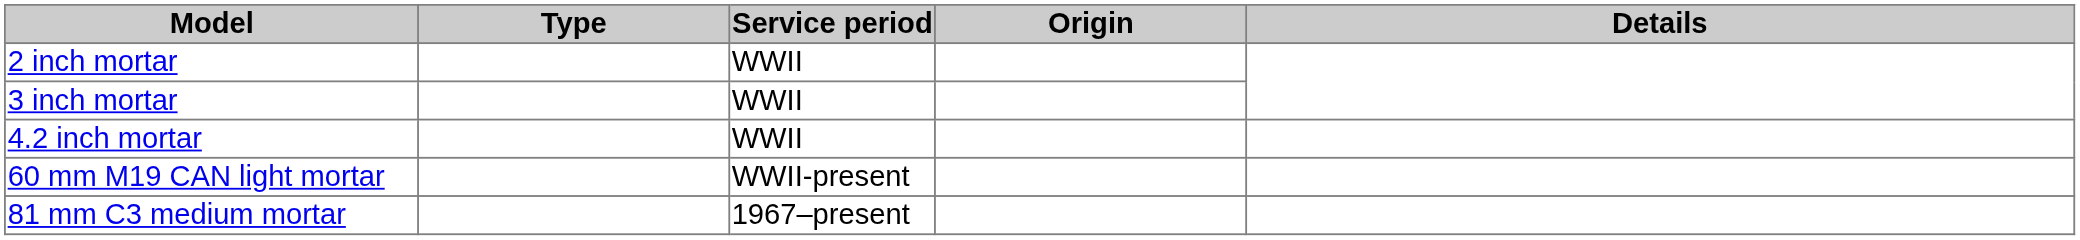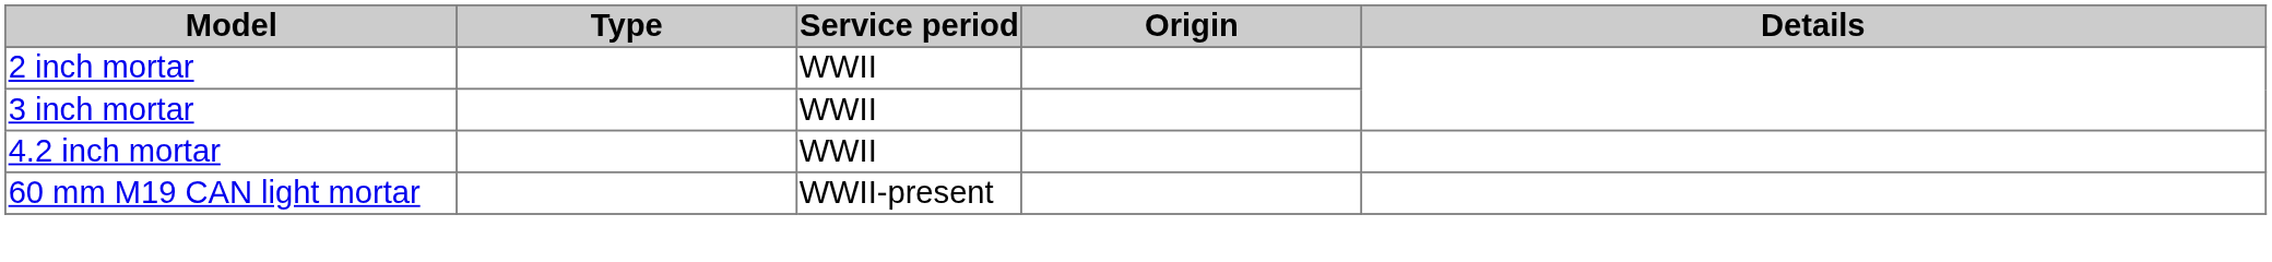 <table border="1" width="90%" style="border-collapse: collapse;">
 <tr bgcolor=cccccc>
 <th width="20%">Model</th>
 <th width="15%">Type</th>
 <th width="10%">Service period</th>
 <th width="15%">Origin</th>
 <th>Details</th>
 </tr>
 <tr>
 <td><a href='#'>2 inch mortar</a></td>
 <td></td>
 <td>WWII</td>
 <td></td>
 </tr>
 <tr>
 <td><a href='#'>3 inch mortar</a></td>
 <td></td>
 <td>WWII</td>
 <td></td>
 </tr>
 <tr>
 <td><a href='#'>4.2 inch mortar</a></td>
 <td></td>
 <td>WWII</td>
 <td></td>
 <td></td>
 </tr>
 <tr>
 <td><a href='#'>60 mm M19 CAN light mortar</a></td>
 <td></td>
 <td>WWII-present</td>
 <td></td>
 <td></td>
 </tr>
-<tr>
-<td><a href='#'>81 mm C3 medium mortar</a></td>
-<td></td>
-<td>1967–present</td>
-<td></td>
-<td></td>
-</tr>
 </table>
